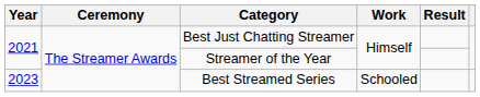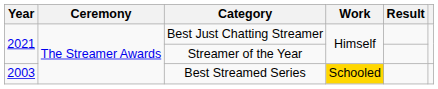 <table class="wikitable" style="text-align:center;">
 <tr>
 <th>Year</th>
 <th>Ceremony</th>
 <th>Category</th>
 <th>Work</th>
 <th>Result</th>
 <th></th>
 </tr>
 <tr>
 <td rowspan="2"><a href='#'>2021</a></td>
 <td rowspan="3"><a href='#'>The Streamer Awards</a></td>
 <td>Best Just Chatting Streamer</td>
 <td rowspan="2">Himself</td>
 <td></td>
 <td rowspan="2"></td>
 </tr>
 <tr>
 <td>Streamer of the Year</td>
 <td></td>
 </tr>
 <tr>
-<td><a href='#'>2023</a></td>
+<td><a href='#'>2003</a></td>
 <td>Best Streamed Series</td>
-<td>Schooled</td>
+<td style="background: gold;">Schooled</td>
 <td></td>
 <td></td>
 </tr>
 </table>
